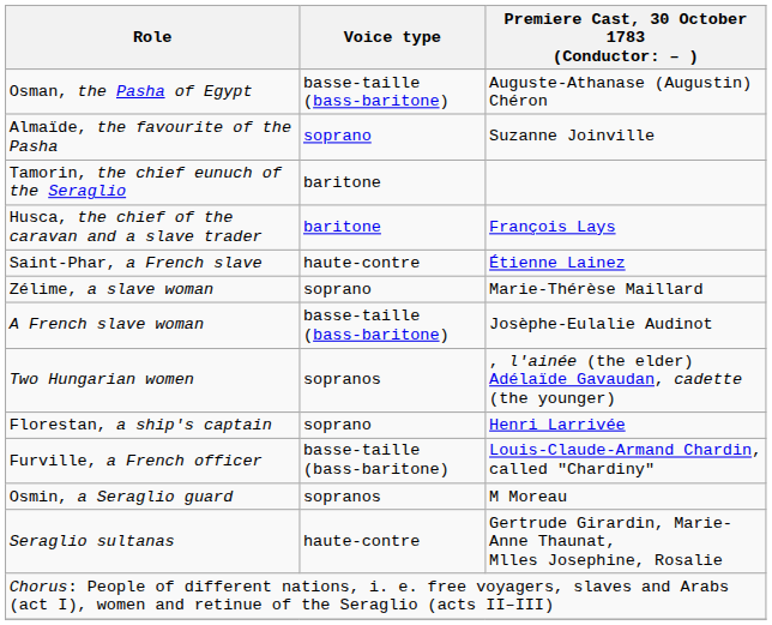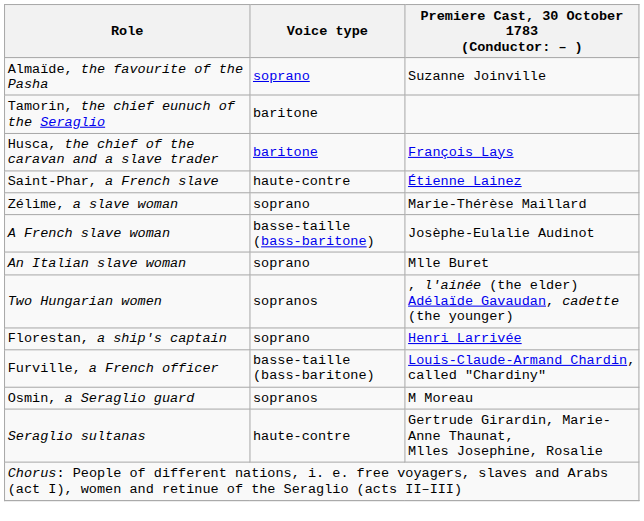 <table class="wikitable">
 <tr>
 <th>Role</th>
 <th>Voice type</th>
 <th>Premiere Cast, 30 October 1783<br>(Conductor: – )</th>
-</tr>
-<tr>
-<td>Osman, <em>the <a href='#'>Pasha</a> of Egypt</em></td>
-<td>basse-taille (<a href='#'>bass-baritone</a>)</td>
-<td>Auguste-Athanase (Augustin) Chéron</td>
 </tr>
 <tr>
 <td>Almaïde, <em>the favourite of the Pasha</em></td>
 <td><a href='#'>soprano</a></td>
 <td>Suzanne Joinville</td>
 </tr>
 <tr>
 <td>Tamorin, <em>the chief eunuch of the <a href='#'>Seraglio</a></em></td>
 <td>baritone</td>
 <td></td>
 </tr>
 <tr>
 <td>Husca, <em>the chief of the caravan and a slave trader</em></td>
 <td><a href='#'>baritone</a></td>
 <td><a href='#'>François Lays</a></td>
 </tr>
 <tr>
 <td>Saint-Phar, <em>a French slave</em></td>
 <td>haute-contre</td>
 <td><a href='#'>Étienne Lainez</a></td>
 </tr>
 <tr>
 <td>Zélime, <em>a slave woman</em></td>
 <td>soprano</td>
 <td>Marie-Thérèse Maillard</td>
 </tr>
 <tr>
 <td><em>A French slave woman</em></td>
 <td>basse-taille (<a href='#'>bass-baritone</a>)</td>
 <td>Josèphe-Eulalie Audinot</td>
 </tr>
 <tr>
+<td><em>An Italian slave woman</em></td>
+<td>soprano</td>
+<td>Mlle Buret</td>
+</tr>
+<tr>
 <td><em>Two Hungarian women</em></td>
 <td>sopranos</td>
 <td>, <em>l'ainée</em> (the elder)<br><a href='#'>Adélaïde Gavaudan</a>, <em>cadette</em> (the younger)</td>
 </tr>
 <tr>
 <td>Florestan, <em>a ship's captain</em></td>
 <td>soprano</td>
 <td><a href='#'>Henri Larrivée</a></td>
 </tr>
 <tr>
 <td>Furville, <em>a French officer</em></td>
 <td>basse-taille (bass-baritone)</td>
 <td><a href='#'>Louis-Claude-Armand Chardin</a>, called "Chardiny"</td>
 </tr>
 <tr>
 <td>Osmin, <em>a Seraglio guard</em></td>
 <td>sopranos</td>
 <td>M Moreau</td>
 </tr>
 <tr>
 <td><em>Seraglio sultanas</em></td>
 <td>haute-contre</td>
 <td>Gertrude Girardin, Marie-Anne Thaunat,<br>Mlles Josephine, Rosalie</td>
 </tr>
 <tr>
 <td colspan="3"><em>Chorus</em>: People of different nations, i. e. free voyagers, slaves and Arabs (act I), women and retinue of the Seraglio (acts II–III)</td>
 </tr>
 <tr>
 </tr>
 </table>
